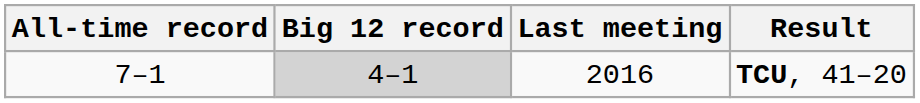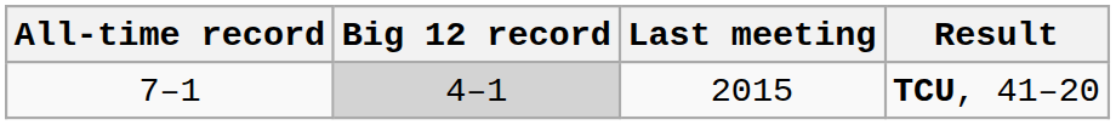 <table class="wikitable">
 <tr style="text-align:center;">
 <th>All-time record</th>
 <th>Big 12 record</th>
 <th>Last meeting</th>
 <th>Result</th>
 </tr>
 <tr style="text-align:center;">
 <td>7–1</td>
 <td style="background: lightgrey;">4–1</td>
-<td>2016</td>
+<td>2015</td>
 <td><strong>TCU</strong>, 41–20</td>
 </tr>
 </table>
